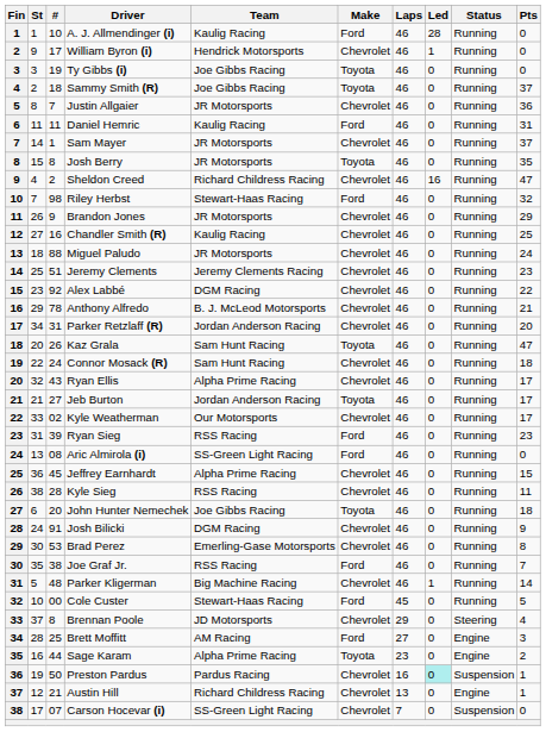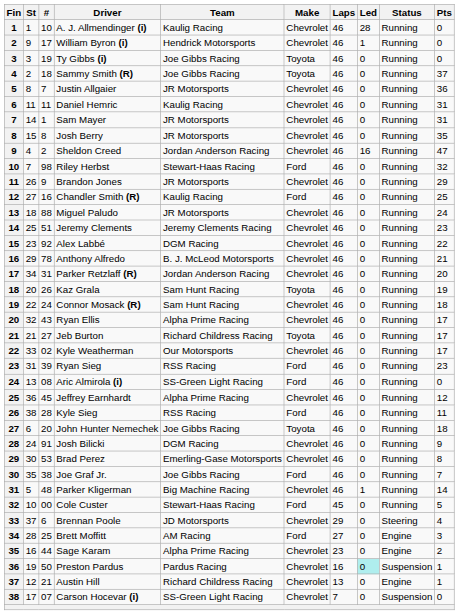 <table class="wikitable" style="font-size:95%">
 <tr>
 <th>Fin</th>
 <th>St</th>
 <th>#</th>
 <th>Driver</th>
 <th>Team</th>
 <th>Make</th>
 <th>Laps</th>
 <th>Led</th>
 <th>Status</th>
 <th>Pts</th>
 </tr>
 <tr>
 <th>1</th>
 <td>1</td>
 <td>10</td>
 <td>A. J. Allmendinger <strong>(i)</strong></td>
 <td>Kaulig Racing</td>
-<td>Ford</td>
+<td>Chevrolet</td>
 <td>46</td>
 <td>28</td>
 <td>Running</td>
 <td>0</td>
 </tr>
 <tr>
 <th>2</th>
 <td>9</td>
 <td>17</td>
 <td>William Byron <strong>(i)</strong></td>
 <td>Hendrick Motorsports</td>
 <td>Chevrolet</td>
 <td>46</td>
 <td>1</td>
 <td>Running</td>
 <td>0</td>
 </tr>
 <tr>
 <th>3</th>
 <td>3</td>
 <td>19</td>
 <td>Ty Gibbs <strong>(i)</strong></td>
 <td>Joe Gibbs Racing</td>
 <td>Toyota</td>
 <td>46</td>
 <td>0</td>
 <td>Running</td>
 <td>0</td>
 </tr>
 <tr>
 <th>4</th>
 <td>2</td>
 <td>18</td>
 <td>Sammy Smith <strong>(R)</strong></td>
 <td>Joe Gibbs Racing</td>
 <td>Toyota</td>
 <td>46</td>
 <td>0</td>
 <td>Running</td>
 <td>37</td>
 </tr>
 <tr>
 <th>5</th>
 <td>8</td>
 <td>7</td>
 <td>Justin Allgaier</td>
 <td>JR Motorsports</td>
 <td>Chevrolet</td>
 <td>46</td>
 <td>0</td>
 <td>Running</td>
 <td>36</td>
 </tr>
 <tr>
 <th>6</th>
 <td>11</td>
 <td>11</td>
 <td>Daniel Hemric</td>
 <td>Kaulig Racing</td>
-<td>Ford</td>
+<td>Chevrolet</td>
 <td>46</td>
 <td>0</td>
 <td>Running</td>
 <td>31</td>
 </tr>
 <tr>
 <th>7</th>
 <td>14</td>
 <td>1</td>
 <td>Sam Mayer</td>
 <td>JR Motorsports</td>
 <td>Chevrolet</td>
 <td>46</td>
 <td>0</td>
 <td>Running</td>
-<td>37</td>
+<td>31</td>
 </tr>
 <tr>
 <th>8</th>
 <td>15</td>
 <td>8</td>
 <td>Josh Berry</td>
 <td>JR Motorsports</td>
-<td>Toyota</td>
+<td>Chevrolet</td>
 <td>46</td>
 <td>0</td>
 <td>Running</td>
 <td>35</td>
 </tr>
 <tr>
 <th>9</th>
 <td>4</td>
 <td>2</td>
 <td>Sheldon Creed</td>
-<td>Richard Childress Racing</td>
+<td>Jordan Anderson Racing</td>
 <td>Chevrolet</td>
 <td>46</td>
 <td>16</td>
 <td>Running</td>
 <td>47</td>
 </tr>
 <tr>
 <th>10</th>
 <td>7</td>
 <td>98</td>
 <td>Riley Herbst</td>
 <td>Stewart-Haas Racing</td>
 <td>Ford</td>
 <td>46</td>
 <td>0</td>
 <td>Running</td>
 <td>32</td>
 </tr>
 <tr>
 <th>11</th>
 <td>26</td>
 <td>9</td>
 <td>Brandon Jones</td>
 <td>JR Motorsports</td>
 <td>Chevrolet</td>
 <td>46</td>
 <td>0</td>
 <td>Running</td>
 <td>29</td>
 </tr>
 <tr>
 <th>12</th>
 <td>27</td>
 <td>16</td>
 <td>Chandler Smith <strong>(R)</strong></td>
 <td>Kaulig Racing</td>
-<td>Chevrolet</td>
+<td>Ford</td>
 <td>46</td>
 <td>0</td>
 <td>Running</td>
 <td>25</td>
 </tr>
 <tr>
 <th>13</th>
 <td>18</td>
 <td>88</td>
 <td>Miguel Paludo</td>
 <td>JR Motorsports</td>
 <td>Chevrolet</td>
 <td>46</td>
 <td>0</td>
 <td>Running</td>
 <td>24</td>
 </tr>
 <tr>
 <th>14</th>
 <td>25</td>
 <td>51</td>
 <td>Jeremy Clements</td>
 <td>Jeremy Clements Racing</td>
 <td>Chevrolet</td>
 <td>46</td>
 <td>0</td>
 <td>Running</td>
 <td>23</td>
 </tr>
 <tr>
 <th>15</th>
 <td>23</td>
 <td>92</td>
 <td>Alex Labbé</td>
 <td>DGM Racing</td>
 <td>Chevrolet</td>
 <td>46</td>
 <td>0</td>
 <td>Running</td>
 <td>22</td>
 </tr>
 <tr>
 <th>16</th>
 <td>29</td>
 <td>78</td>
 <td>Anthony Alfredo</td>
 <td>B. J. McLeod Motorsports</td>
 <td>Chevrolet</td>
 <td>46</td>
 <td>0</td>
 <td>Running</td>
 <td>21</td>
 </tr>
 <tr>
 <th>17</th>
 <td>34</td>
 <td>31</td>
 <td>Parker Retzlaff <strong>(R)</strong></td>
 <td>Jordan Anderson Racing</td>
 <td>Chevrolet</td>
 <td>46</td>
 <td>0</td>
 <td>Running</td>
 <td>20</td>
 </tr>
 <tr>
 <th>18</th>
 <td>20</td>
 <td>26</td>
 <td>Kaz Grala</td>
 <td>Sam Hunt Racing</td>
 <td>Toyota</td>
 <td>46</td>
 <td>0</td>
 <td>Running</td>
-<td>47</td>
+<td>19</td>
 </tr>
 <tr>
 <th>19</th>
 <td>22</td>
 <td>24</td>
 <td>Connor Mosack <strong>(R)</strong></td>
 <td>Sam Hunt Racing</td>
 <td>Chevrolet</td>
 <td>46</td>
 <td>0</td>
 <td>Running</td>
 <td>18</td>
 </tr>
 <tr>
 <th>20</th>
 <td>32</td>
 <td>43</td>
 <td>Ryan Ellis</td>
 <td>Alpha Prime Racing</td>
 <td>Chevrolet</td>
 <td>46</td>
 <td>0</td>
 <td>Running</td>
 <td>17</td>
 </tr>
 <tr>
 <th>21</th>
 <td>21</td>
 <td>27</td>
 <td>Jeb Burton</td>
-<td>Jordan Anderson Racing</td>
+<td>Richard Childress Racing</td>
 <td>Toyota</td>
 <td>46</td>
 <td>0</td>
 <td>Running</td>
 <td>17</td>
 </tr>
 <tr>
 <th>22</th>
 <td>33</td>
 <td>02</td>
 <td>Kyle Weatherman</td>
 <td>Our Motorsports</td>
 <td>Chevrolet</td>
 <td>46</td>
 <td>0</td>
 <td>Running</td>
 <td>17</td>
 </tr>
 <tr>
 <th>23</th>
 <td>31</td>
 <td>39</td>
 <td>Ryan Sieg</td>
 <td>RSS Racing</td>
 <td>Ford</td>
 <td>46</td>
 <td>0</td>
 <td>Running</td>
 <td>23</td>
 </tr>
 <tr>
 <th>24</th>
 <td>13</td>
 <td>08</td>
 <td>Aric Almirola <strong>(i)</strong></td>
 <td>SS-Green Light Racing</td>
 <td>Ford</td>
 <td>46</td>
 <td>0</td>
 <td>Running</td>
 <td>0</td>
 </tr>
 <tr>
 <th>25</th>
 <td>36</td>
 <td>45</td>
 <td>Jeffrey Earnhardt</td>
 <td>Alpha Prime Racing</td>
 <td>Chevrolet</td>
 <td>46</td>
 <td>0</td>
 <td>Running</td>
-<td>15</td>
+<td>12</td>
 </tr>
 <tr>
 <th>26</th>
 <td>38</td>
 <td>28</td>
 <td>Kyle Sieg</td>
 <td>RSS Racing</td>
-<td>Chevrolet</td>
+<td>Ford</td>
 <td>46</td>
 <td>0</td>
 <td>Running</td>
 <td>11</td>
 </tr>
 <tr>
 <th>27</th>
 <td>6</td>
 <td>20</td>
 <td>John Hunter Nemechek</td>
 <td>Joe Gibbs Racing</td>
 <td>Toyota</td>
 <td>46</td>
 <td>0</td>
 <td>Running</td>
 <td>18</td>
 </tr>
 <tr>
 <th>28</th>
 <td>24</td>
 <td>91</td>
 <td>Josh Bilicki</td>
 <td>DGM Racing</td>
 <td>Chevrolet</td>
 <td>46</td>
 <td>0</td>
 <td>Running</td>
 <td>9</td>
 </tr>
 <tr>
 <th>29</th>
 <td>30</td>
 <td>53</td>
 <td>Brad Perez</td>
 <td>Emerling-Gase Motorsports</td>
 <td>Chevrolet</td>
 <td>46</td>
 <td>0</td>
 <td>Running</td>
 <td>8</td>
 </tr>
 <tr>
 <th>30</th>
 <td>35</td>
 <td>38</td>
 <td>Joe Graf Jr.</td>
-<td>RSS Racing</td>
+<td>Joe Gibbs Racing</td>
 <td>Ford</td>
 <td>46</td>
 <td>0</td>
 <td>Running</td>
 <td>7</td>
 </tr>
 <tr>
 <th>31</th>
 <td>5</td>
 <td>48</td>
 <td>Parker Kligerman</td>
 <td>Big Machine Racing</td>
 <td>Chevrolet</td>
 <td>46</td>
 <td>1</td>
 <td>Running</td>
 <td>14</td>
 </tr>
 <tr>
 <th>32</th>
 <td>10</td>
 <td>00</td>
 <td>Cole Custer</td>
 <td>Stewart-Haas Racing</td>
 <td>Ford</td>
 <td>45</td>
 <td>0</td>
 <td>Running</td>
 <td>5</td>
 </tr>
 <tr>
 <th>33</th>
 <td>37</td>
-<td>8</td>
+<td>6</td>
 <td>Brennan Poole</td>
 <td>JD Motorsports</td>
 <td>Chevrolet</td>
 <td>29</td>
 <td>0</td>
 <td>Steering</td>
 <td>4</td>
 </tr>
 <tr>
 <th>34</th>
 <td>28</td>
 <td>25</td>
 <td>Brett Moffitt</td>
 <td>AM Racing</td>
 <td>Ford</td>
 <td>27</td>
 <td>0</td>
 <td>Engine</td>
 <td>3</td>
 </tr>
 <tr>
 <th>35</th>
 <td>16</td>
 <td>44</td>
 <td>Sage Karam</td>
 <td>Alpha Prime Racing</td>
-<td>Toyota</td>
+<td>Chevrolet</td>
 <td>23</td>
 <td>0</td>
 <td>Engine</td>
 <td>2</td>
 </tr>
 <tr>
 <th>36</th>
 <td>19</td>
 <td>50</td>
 <td>Preston Pardus</td>
 <td>Pardus Racing</td>
 <td>Chevrolet</td>
 <td>16</td>
 <td style="background: paleturquoise;">0</td>
 <td>Suspension</td>
 <td>1</td>
 </tr>
 <tr>
 <th>37</th>
 <td>12</td>
 <td>21</td>
 <td>Austin Hill</td>
 <td>Richard Childress Racing</td>
 <td>Chevrolet</td>
 <td>13</td>
 <td>0</td>
 <td>Engine</td>
 <td>1</td>
 </tr>
 <tr>
 <th>38</th>
 <td>17</td>
 <td>07</td>
 <td>Carson Hocevar <strong>(i)</strong></td>
 <td>SS-Green Light Racing</td>
 <td>Chevrolet</td>
 <td>7</td>
 <td>0</td>
 <td>Suspension</td>
 <td>0</td>
 </tr>
 <tr>
 <th colspan="10"></th>
 </tr>
 </table>
